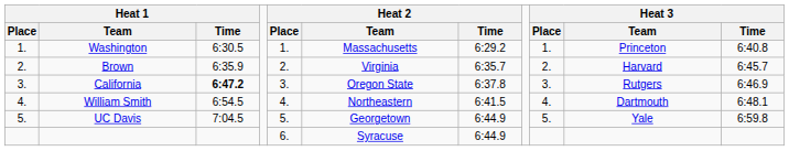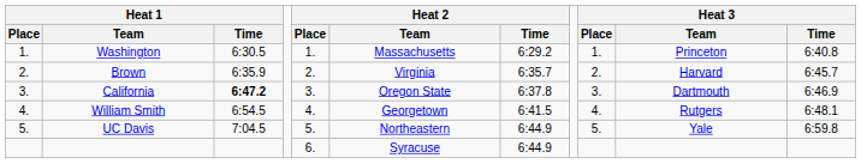 <table class="wikitable" style="font-size:90%; width: 80%; text-align: center">
 <tr>
 <th colspan=3>Heat 1</th>
 <td style="width:1%;" rowspan="57"></td>
 <th colspan=3>Heat 2</th>
 <td style="width:1%;" rowspan="57"></td>
 <th colspan=3>Heat 3</th>
 </tr>
 <tr>
 <th width=1%>Place</th>
 <th width=20%>Team</th>
 <th width=8%>Time</th>
 <th width=1%>Place</th>
 <th width=20%>Team</th>
 <th width=8%>Time</th>
 <th width=1%>Place</th>
 <th width=20%>Team</th>
 <th width=8%>Time</th>
 </tr>
 <tr>
 <td align=center>1.</td>
 <td align=center><a href='#'>Washington</a></td>
 <td align=center>6:30.5</td>
 <td align=center>1.</td>
 <td align=center><a href='#'>Massachusetts</a></td>
 <td align=center>6:29.2</td>
 <td align=center>1.</td>
 <td align=center><a href='#'>Princeton</a></td>
 <td align=center>6:40.8</td>
 </tr>
 <tr>
 <td align=center>2.</td>
 <td align=center><a href='#'>Brown</a></td>
 <td align=center>6:35.9</td>
 <td align=center>2.</td>
 <td align=center><a href='#'>Virginia</a></td>
 <td align=center>6:35.7</td>
 <td align=center>2.</td>
 <td align=center><a href='#'>Harvard</a></td>
 <td align=center>6:45.7</td>
 </tr>
 <tr>
 <td align=center>3.</td>
 <td align=center><a href='#'>California</a></td>
 <td align=center><strong>6:47.2</strong></td>
 <td align=center>3.</td>
 <td align=center><a href='#'>Oregon State</a></td>
 <td align=center>6:37.8</td>
 <td align=center>3.</td>
-<td align=center><a href='#'>Rutgers</a></td>
+<td align=center><a href='#'>Dartmouth</a></td>
 <td align=center>6:46.9</td>
 </tr>
 <tr>
 <td align=center>4.</td>
 <td align=center><a href='#'>William Smith</a></td>
 <td align=center>6:54.5</td>
 <td align=center>4.</td>
-<td align=center><a href='#'>Northeastern</a></td>
+<td align=center><a href='#'>Georgetown</a></td>
 <td align=center>6:41.5</td>
 <td align=center>4.</td>
-<td align=center><a href='#'>Dartmouth</a></td>
+<td align=center><a href='#'>Rutgers</a></td>
 <td align=center>6:48.1</td>
 </tr>
 <tr>
 <td align=center>5.</td>
 <td align=center><a href='#'>UC Davis</a></td>
 <td align=center>7:04.5</td>
 <td align=center>5.</td>
-<td align=center><a href='#'>Georgetown</a></td>
+<td align=center><a href='#'>Northeastern</a></td>
 <td align=center>6:44.9</td>
 <td align=center>5.</td>
 <td align=center><a href='#'>Yale</a></td>
 <td align=center>6:59.8</td>
 </tr>
 <tr>
 <td align=center></td>
 <td align=center></td>
 <td align=center></td>
 <td align=center>6.</td>
 <td align=center><a href='#'>Syracuse</a></td>
 <td align=center>6:44.9</td>
 <td align=center></td>
 <td align=center></td>
 <td align=center></td>
 </tr>
 </table>
